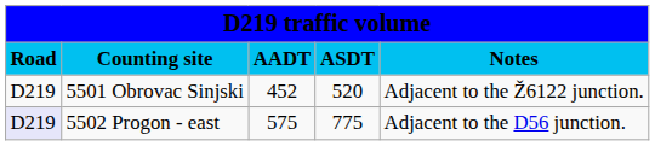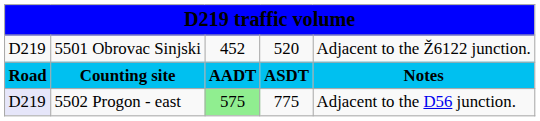 <table class="wikitable">
 <tr>
 <td colspan=5 bgcolor=blue align=center style=margin-top:15><span><big><strong>D219 traffic volume</strong></big></span></td>
+</tr>
+<tr>
+<td> D219</td>
+<td>5501 Obrovac Sinjski</td>
+<td align=center>452</td>
+<td align=center>520</td>
+<td>Adjacent to the Ž6122 junction.</td>
 </tr>
 <tr>
 <td align=center bgcolor=00c0f0><strong>Road</strong></td>
 <td align=center bgcolor=00c0f0><strong>Counting site</strong></td>
 <td align=center bgcolor=00c0f0><strong>AADT</strong></td>
 <td align=center bgcolor=00c0f0><strong>ASDT</strong></td>
 <td align=center bgcolor=00c0f0><strong>Notes</strong></td>
 </tr>
 <tr>
-<td> D219</td>
-<td>5501 Obrovac Sinjski</td>
-<td align=center>452</td>
-<td align=center>520</td>
-<td>Adjacent to the Ž6122 junction.</td>
-</tr>
-<tr>
 <td style="background: lavender;"> D219</td>
 <td>5502 Progon - east</td>
-<td align=center>575</td>
+<td align=center style="background: lightgreen;">575</td>
 <td align=center>775</td>
 <td>Adjacent to the <a href='#'>D56</a> junction.</td>
 </tr>
 </table>
